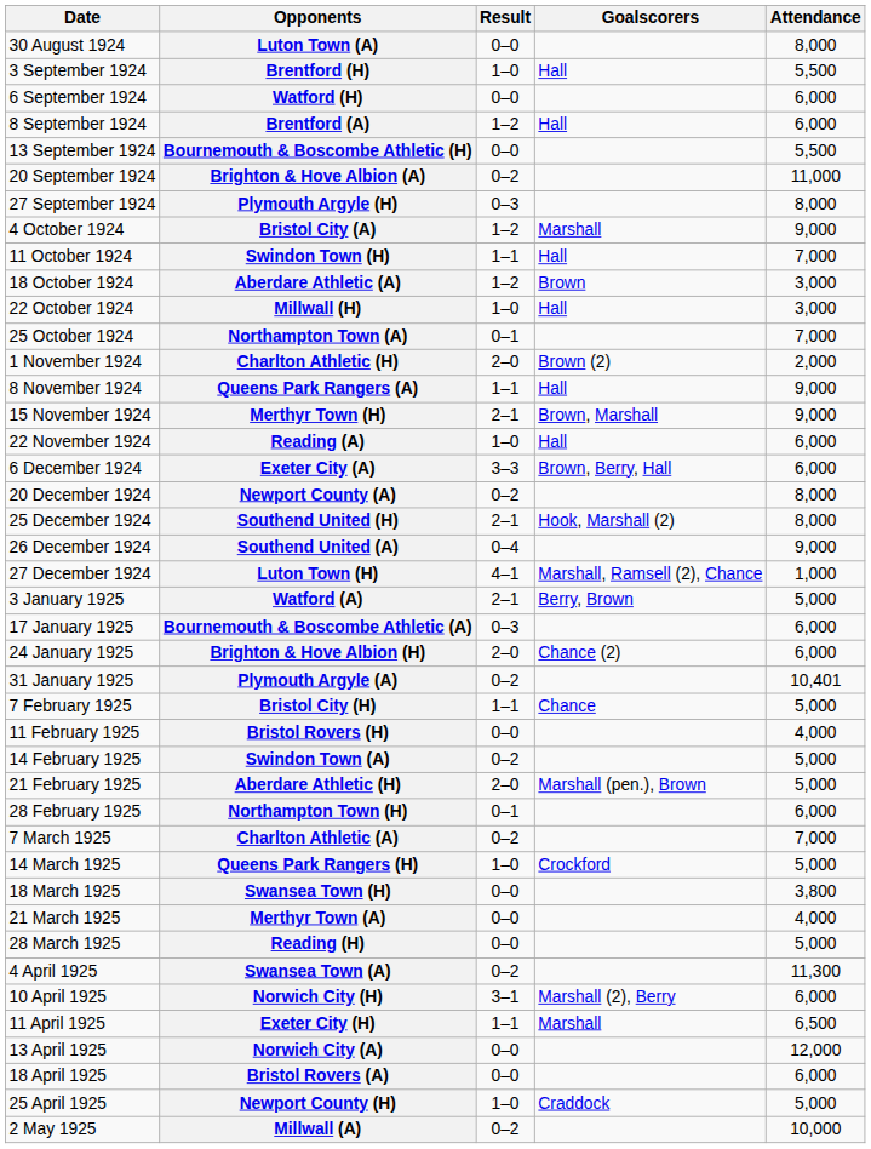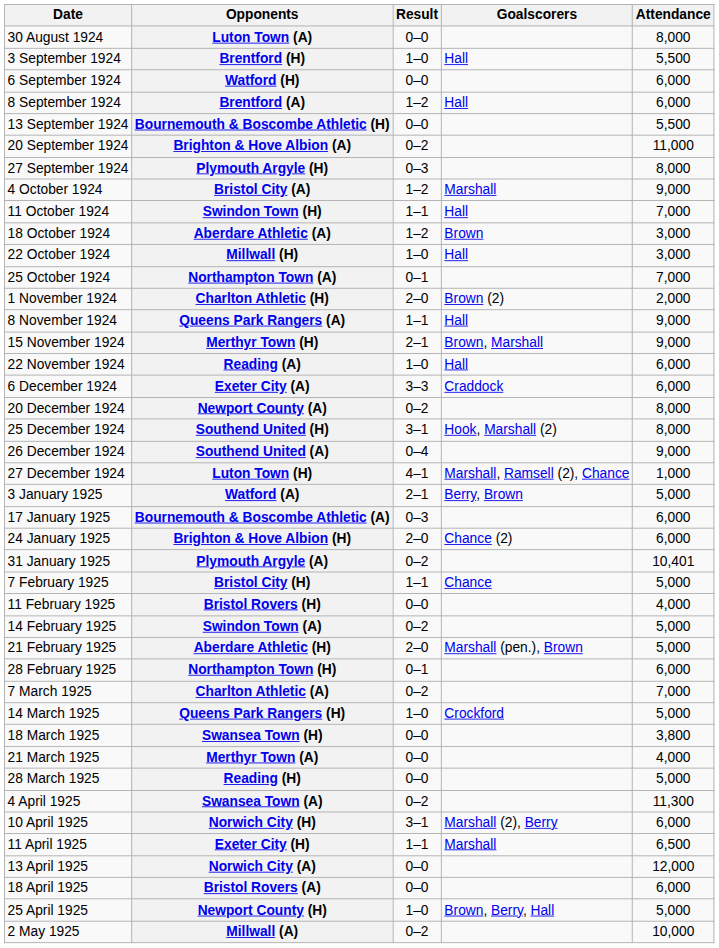 <table class="wikitable plainrowheaders sortable">
 <tr>
 <th scope=col>Date</th>
 <th scope=col>Opponents</th>
 <th scope=col>Result</th>
 <th scope=col class=unsortable>Goalscorers</th>
 <th scope=col>Attendance</th>
 </tr>
 <tr>
 <td>30 August 1924</td>
 <th scope=row><a href='#'>Luton Town</a> (A)</th>
 <td align=center>0–0</td>
 <td></td>
 <td align=center>8,000</td>
 </tr>
 <tr>
 <td>3 September 1924</td>
 <th scope=row><a href='#'>Brentford</a> (H)</th>
 <td align=center>1–0</td>
 <td><a href='#'>Hall</a></td>
 <td align=center>5,500</td>
 </tr>
 <tr>
 <td>6 September 1924</td>
 <th scope=row><a href='#'>Watford</a> (H)</th>
 <td align=center>0–0</td>
 <td></td>
 <td align=center>6,000</td>
 </tr>
 <tr>
 <td>8 September 1924</td>
 <th scope=row><a href='#'>Brentford</a> (A)</th>
 <td align=center>1–2</td>
 <td><a href='#'>Hall</a></td>
 <td align=center>6,000</td>
 </tr>
 <tr>
 <td>13 September 1924</td>
 <th scope=row><a href='#'>Bournemouth & Boscombe Athletic</a> (H)</th>
 <td align=center>0–0</td>
 <td></td>
 <td align=center>5,500</td>
 </tr>
 <tr>
 <td>20 September 1924</td>
 <th scope=row><a href='#'>Brighton & Hove Albion</a> (A)</th>
 <td align=center>0–2</td>
 <td></td>
 <td align=center>11,000</td>
 </tr>
 <tr>
 <td>27 September 1924</td>
 <th scope=row><a href='#'>Plymouth Argyle</a> (H)</th>
 <td align=center>0–3</td>
 <td></td>
 <td align=center>8,000</td>
 </tr>
 <tr>
 <td>4 October 1924</td>
 <th scope=row><a href='#'>Bristol City</a> (A)</th>
 <td align=center>1–2</td>
 <td><a href='#'>Marshall</a></td>
 <td align=center>9,000</td>
 </tr>
 <tr>
 <td>11 October 1924</td>
 <th scope=row><a href='#'>Swindon Town</a> (H)</th>
 <td align=center>1–1</td>
 <td><a href='#'>Hall</a></td>
 <td align=center>7,000</td>
 </tr>
 <tr>
 <td>18 October 1924</td>
 <th scope=row><a href='#'>Aberdare Athletic</a> (A)</th>
 <td align=center>1–2</td>
 <td><a href='#'>Brown</a></td>
 <td align=center>3,000</td>
 </tr>
 <tr>
 <td>22 October 1924</td>
 <th scope=row><a href='#'>Millwall</a> (H)</th>
 <td align=center>1–0</td>
 <td><a href='#'>Hall</a></td>
 <td align=center>3,000</td>
 </tr>
 <tr>
 <td>25 October 1924</td>
 <th scope=row><a href='#'>Northampton Town</a> (A)</th>
 <td align=center>0–1</td>
 <td></td>
 <td align=center>7,000</td>
 </tr>
 <tr>
 <td>1 November 1924</td>
 <th scope=row><a href='#'>Charlton Athletic</a> (H)</th>
 <td align=center>2–0</td>
 <td><a href='#'>Brown</a> (2)</td>
 <td align=center>2,000</td>
 </tr>
 <tr>
 <td>8 November 1924</td>
 <th scope=row><a href='#'>Queens Park Rangers</a> (A)</th>
 <td align=center>1–1</td>
 <td><a href='#'>Hall</a></td>
 <td align=center>9,000</td>
 </tr>
 <tr>
 <td>15 November 1924</td>
 <th scope=row><a href='#'>Merthyr Town</a> (H)</th>
 <td align=center>2–1</td>
 <td><a href='#'>Brown</a>, <a href='#'>Marshall</a></td>
 <td align=center>9,000</td>
 </tr>
 <tr>
 <td>22 November 1924</td>
 <th scope=row><a href='#'>Reading</a> (A)</th>
 <td align=center>1–0</td>
 <td><a href='#'>Hall</a></td>
 <td align=center>6,000</td>
 </tr>
 <tr>
 <td>6 December 1924</td>
 <th scope=row><a href='#'>Exeter City</a> (A)</th>
 <td align=center>3–3</td>
-<td><a href='#'>Brown</a>, <a href='#'>Berry</a>, <a href='#'>Hall</a></td>
+<td><a href='#'>Craddock</a></td>
 <td align=center>6,000</td>
 </tr>
 <tr>
 <td>20 December 1924</td>
 <th scope=row><a href='#'>Newport County</a> (A)</th>
 <td align=center>0–2</td>
 <td></td>
 <td align=center>8,000</td>
 </tr>
 <tr>
 <td>25 December 1924</td>
 <th scope=row><a href='#'>Southend United</a> (H)</th>
-<td align=center>2–1</td>
+<td align=center>3–1</td>
 <td><a href='#'>Hook</a>, <a href='#'>Marshall</a> (2)</td>
 <td align=center>8,000</td>
 </tr>
 <tr>
 <td>26 December 1924</td>
 <th scope=row><a href='#'>Southend United</a> (A)</th>
 <td align=center>0–4</td>
 <td></td>
 <td align=center>9,000</td>
 </tr>
 <tr>
 <td>27 December 1924</td>
 <th scope=row><a href='#'>Luton Town</a> (H)</th>
 <td align=center>4–1</td>
 <td><a href='#'>Marshall</a>, <a href='#'>Ramsell</a> (2), <a href='#'>Chance</a></td>
 <td align=center>1,000</td>
 </tr>
 <tr>
 <td>3 January 1925</td>
 <th scope=row><a href='#'>Watford</a> (A)</th>
 <td align=center>2–1</td>
 <td><a href='#'>Berry</a>, <a href='#'>Brown</a></td>
 <td align=center>5,000</td>
 </tr>
 <tr>
 <td>17 January 1925</td>
 <th scope=row><a href='#'>Bournemouth & Boscombe Athletic</a> (A)</th>
 <td align=center>0–3</td>
 <td></td>
 <td align=center>6,000</td>
 </tr>
 <tr>
 <td>24 January 1925</td>
 <th scope=row><a href='#'>Brighton & Hove Albion</a> (H)</th>
 <td align=center>2–0</td>
 <td><a href='#'>Chance</a> (2)</td>
 <td align=center>6,000</td>
 </tr>
 <tr>
 <td>31 January 1925</td>
 <th scope=row><a href='#'>Plymouth Argyle</a> (A)</th>
 <td align=center>0–2</td>
 <td></td>
 <td align=center>10,401</td>
 </tr>
 <tr>
 <td>7 February 1925</td>
 <th scope=row><a href='#'>Bristol City</a> (H)</th>
 <td align=center>1–1</td>
 <td><a href='#'>Chance</a></td>
 <td align=center>5,000</td>
 </tr>
 <tr>
 <td>11 February 1925</td>
 <th scope=row><a href='#'>Bristol Rovers</a> (H)</th>
 <td align=center>0–0</td>
 <td></td>
 <td align=center>4,000</td>
 </tr>
 <tr>
 <td>14 February 1925</td>
 <th scope=row><a href='#'>Swindon Town</a> (A)</th>
 <td align=center>0–2</td>
 <td></td>
 <td align=center>5,000</td>
 </tr>
 <tr>
 <td>21 February 1925</td>
 <th scope=row><a href='#'>Aberdare Athletic</a> (H)</th>
 <td align=center>2–0</td>
 <td><a href='#'>Marshall</a> (pen.), <a href='#'>Brown</a></td>
 <td align=center>5,000</td>
 </tr>
 <tr>
 <td>28 February 1925</td>
 <th scope=row><a href='#'>Northampton Town</a> (H)</th>
 <td align=center>0–1</td>
 <td></td>
 <td align=center>6,000</td>
 </tr>
 <tr>
 <td>7 March 1925</td>
 <th scope=row><a href='#'>Charlton Athletic</a> (A)</th>
 <td align=center>0–2</td>
 <td></td>
 <td align=center>7,000</td>
 </tr>
 <tr>
 <td>14 March 1925</td>
 <th scope=row><a href='#'>Queens Park Rangers</a> (H)</th>
 <td align=center>1–0</td>
 <td><a href='#'>Crockford</a></td>
 <td align=center>5,000</td>
 </tr>
 <tr>
 <td>18 March 1925</td>
 <th scope=row><a href='#'>Swansea Town</a> (H)</th>
 <td align=center>0–0</td>
 <td></td>
 <td align=center>3,800</td>
 </tr>
 <tr>
 <td>21 March 1925</td>
 <th scope=row><a href='#'>Merthyr Town</a> (A)</th>
 <td align=center>0–0</td>
 <td></td>
 <td align=center>4,000</td>
 </tr>
 <tr>
 <td>28 March 1925</td>
 <th scope=row><a href='#'>Reading</a> (H)</th>
 <td align=center>0–0</td>
 <td></td>
 <td align=center>5,000</td>
 </tr>
 <tr>
 <td>4 April 1925</td>
 <th scope=row><a href='#'>Swansea Town</a> (A)</th>
 <td align=center>0–2</td>
 <td></td>
 <td align=center>11,300</td>
 </tr>
 <tr>
 <td>10 April 1925</td>
 <th scope=row><a href='#'>Norwich City</a> (H)</th>
 <td align=center>3–1</td>
 <td><a href='#'>Marshall</a> (2), <a href='#'>Berry</a></td>
 <td align=center>6,000</td>
 </tr>
 <tr>
 <td>11 April 1925</td>
 <th scope=row><a href='#'>Exeter City</a> (H)</th>
 <td align=center>1–1</td>
 <td><a href='#'>Marshall</a></td>
 <td align=center>6,500</td>
 </tr>
 <tr>
 <td>13 April 1925</td>
 <th scope=row><a href='#'>Norwich City</a> (A)</th>
 <td align=center>0–0</td>
 <td></td>
 <td align=center>12,000</td>
 </tr>
 <tr>
 <td>18 April 1925</td>
 <th scope=row><a href='#'>Bristol Rovers</a> (A)</th>
 <td align=center>0–0</td>
 <td></td>
 <td align=center>6,000</td>
 </tr>
 <tr>
 <td>25 April 1925</td>
 <th scope=row><a href='#'>Newport County</a> (H)</th>
 <td align=center>1–0</td>
-<td><a href='#'>Craddock</a></td>
+<td><a href='#'>Brown</a>, <a href='#'>Berry</a>, <a href='#'>Hall</a></td>
 <td align=center>5,000</td>
 </tr>
 <tr>
 <td>2 May 1925</td>
 <th scope=row><a href='#'>Millwall</a> (A)</th>
 <td align=center>0–2</td>
 <td></td>
 <td align=center>10,000</td>
 </tr>
 </table>
